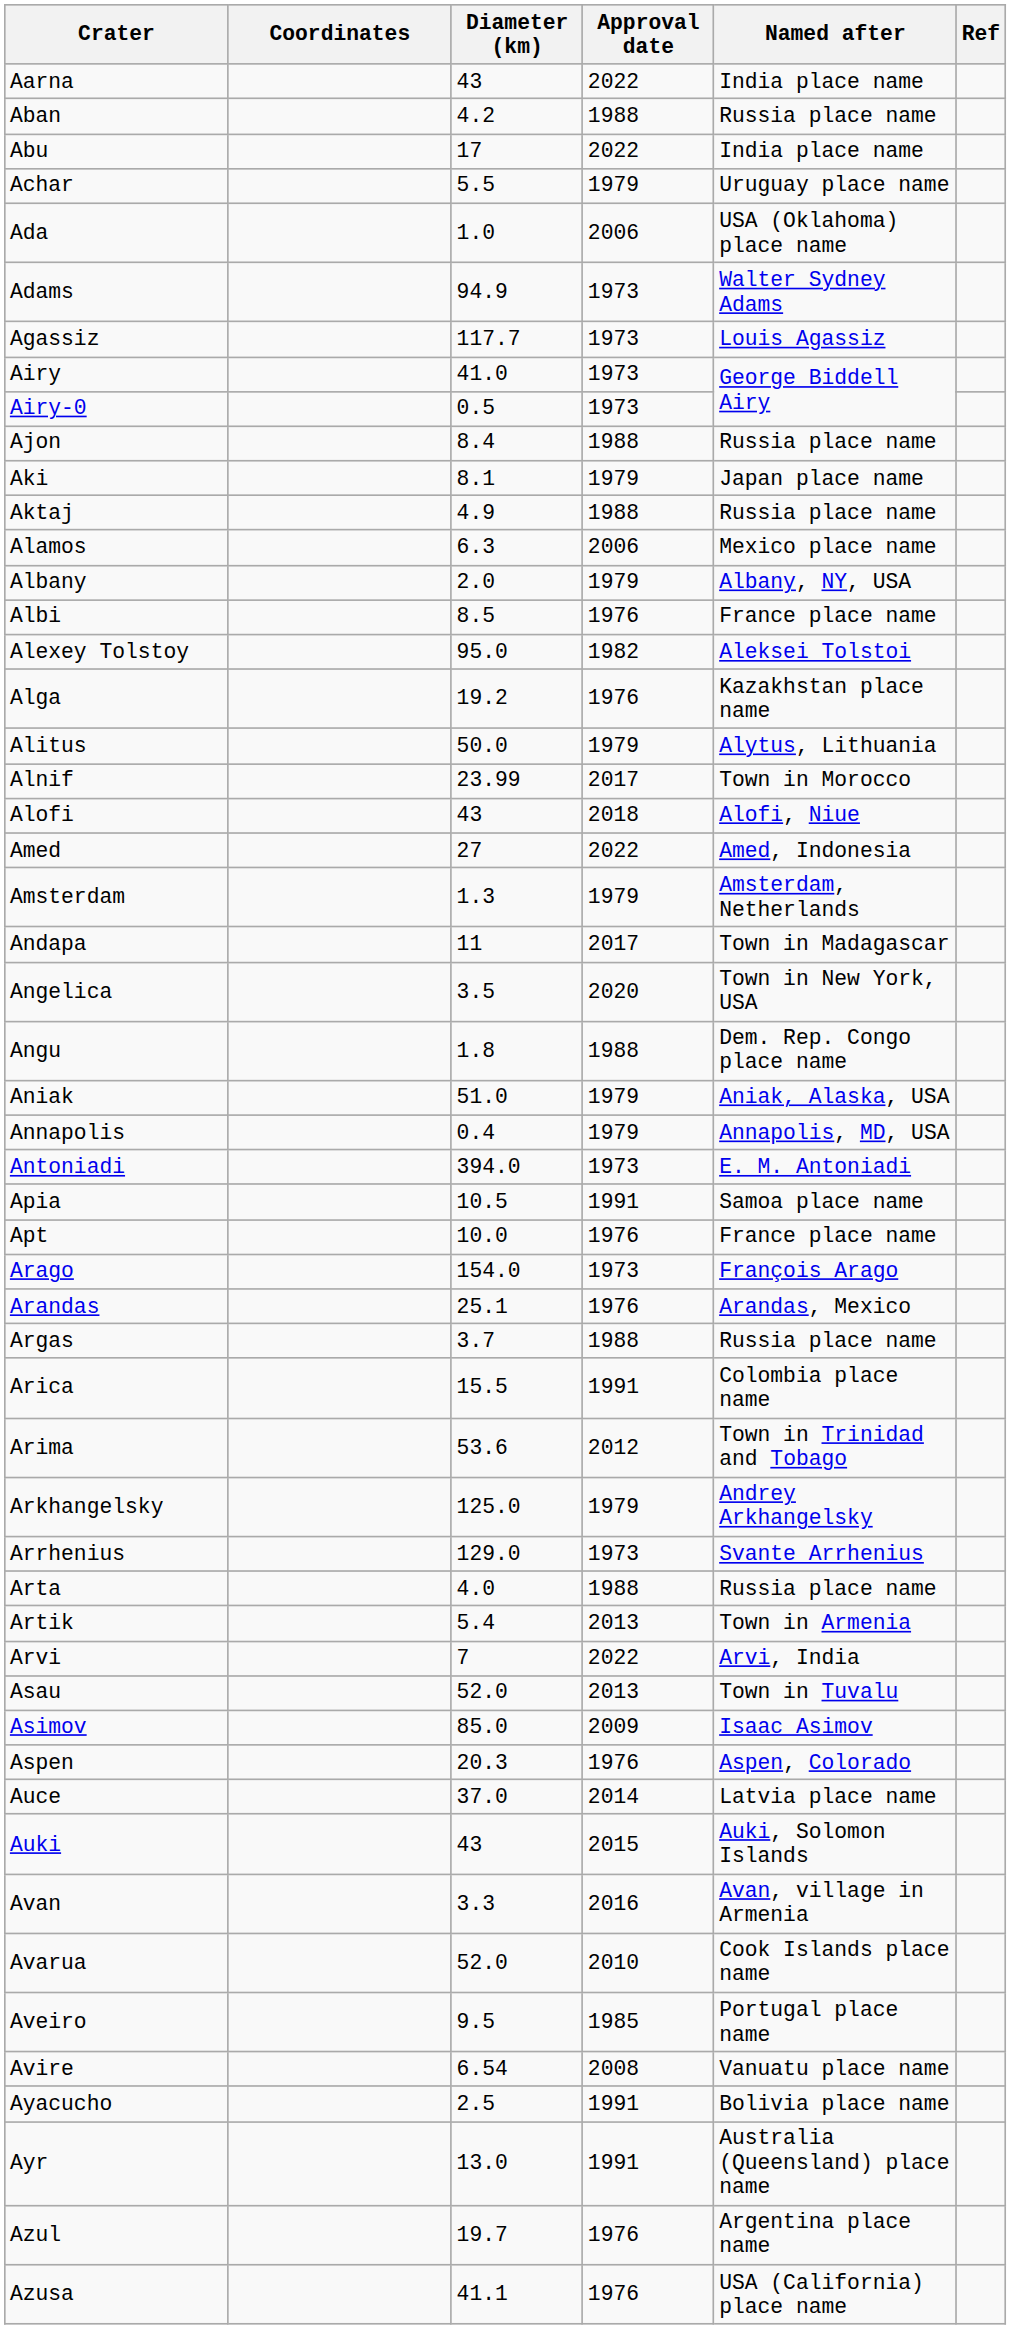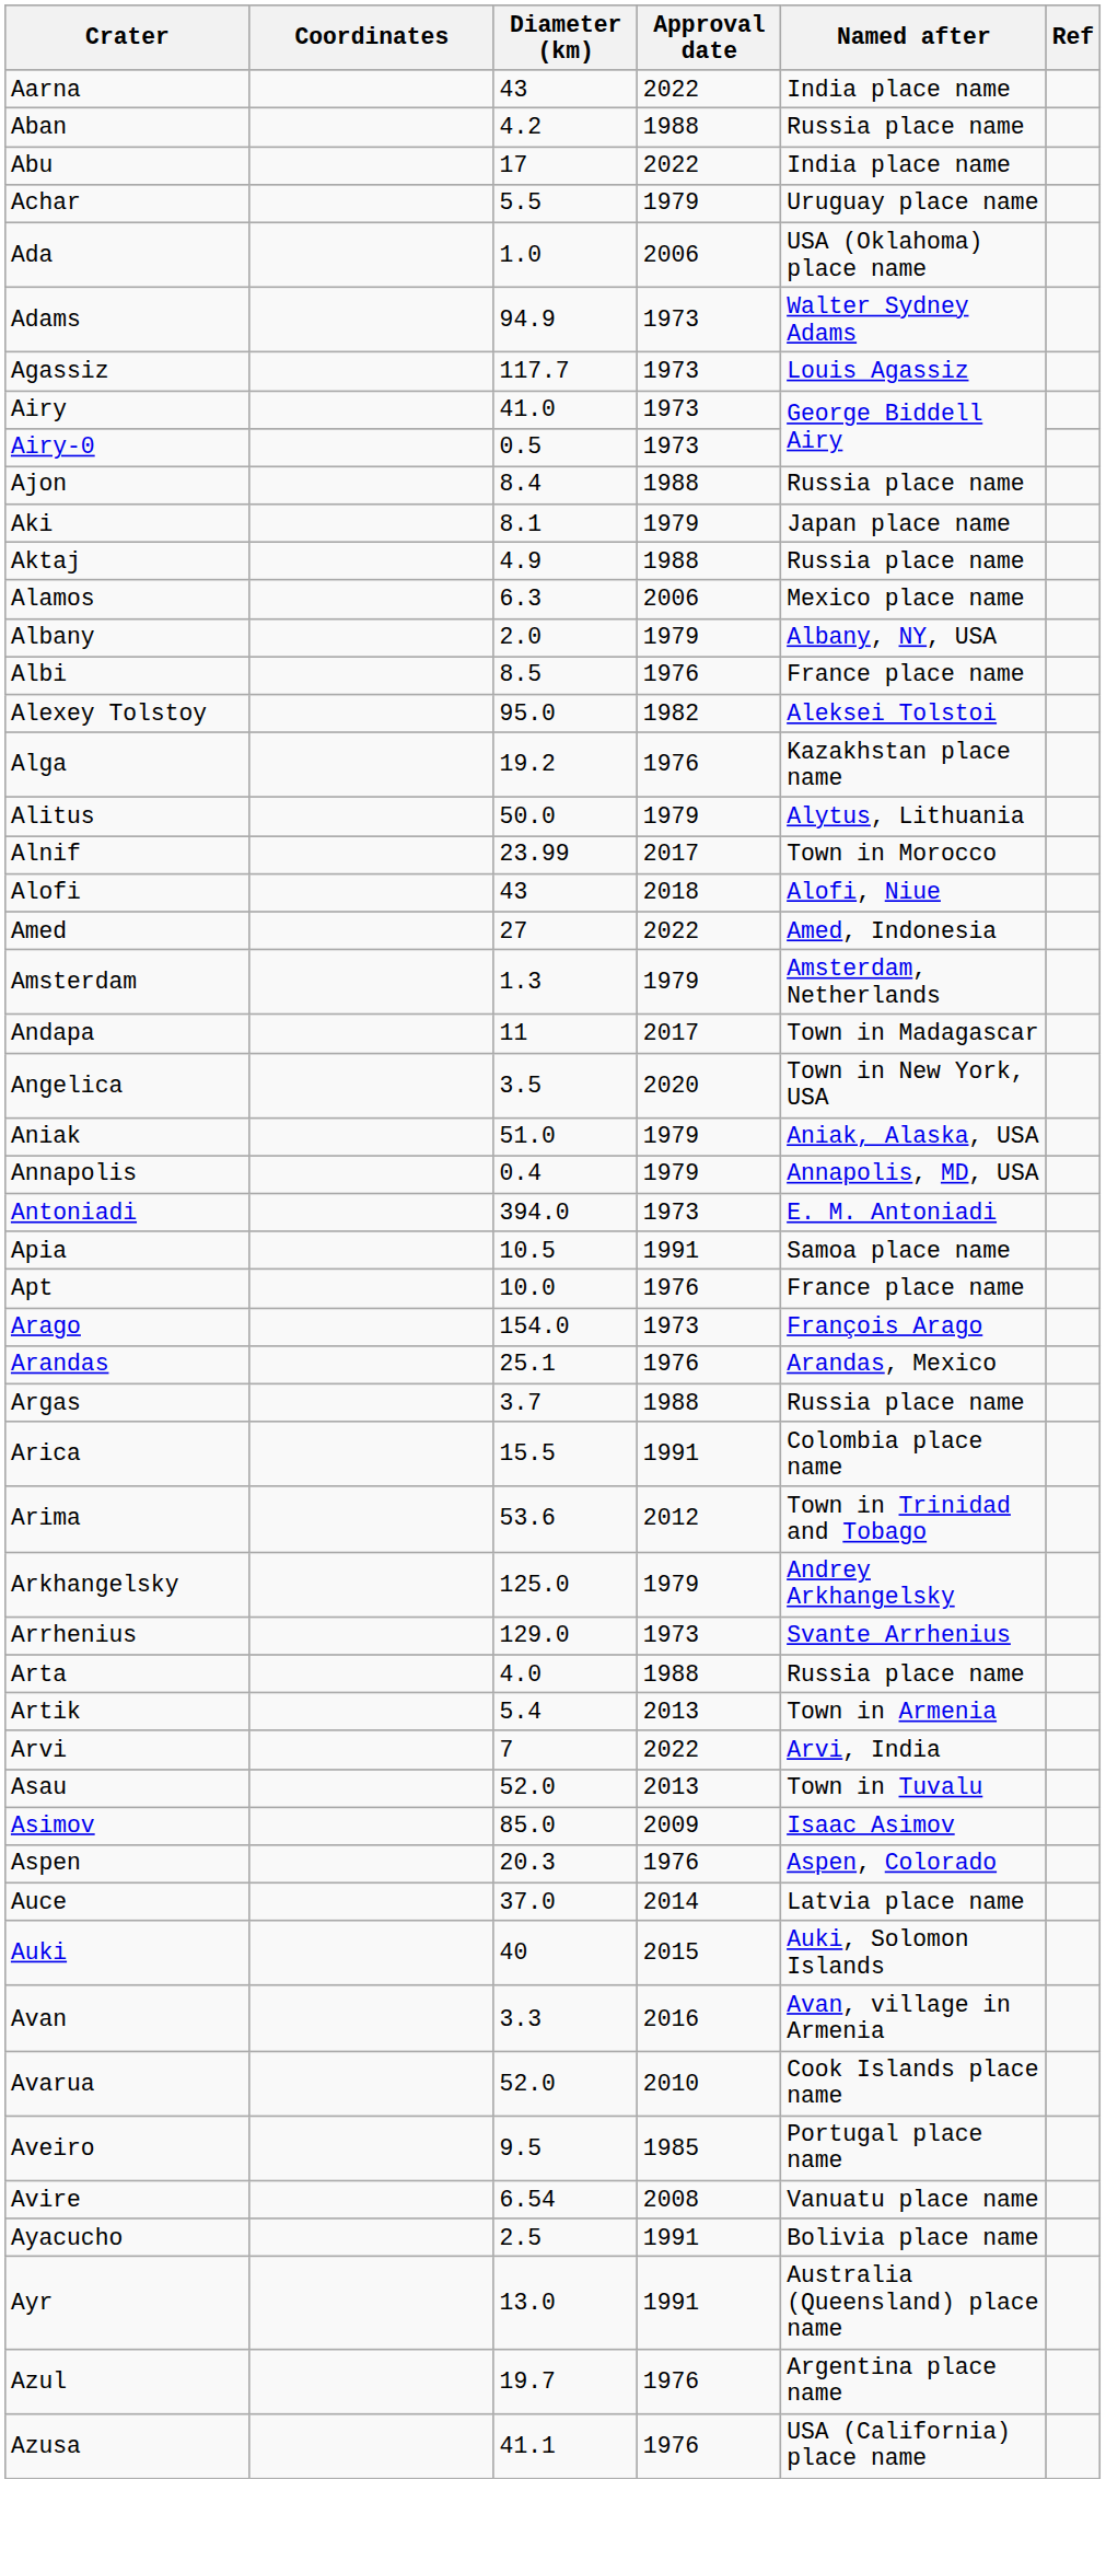 <table class="wikitable" style="min-width: 90%;">
 <tr>
 <th style="width:10em">Crater</th>
 <th style="width:10em">Coordinates</th>
 <th>Diameter (km)</th>
 <th>Approval date</th>
 <th>Named after</th>
 <th>Ref</th>
 </tr>
 <tr id="Aarna">
 <td>Aarna</td>
 <td></td>
 <td>43</td>
 <td>2022</td>
 <td>India place name</td>
 <td></td>
 </tr>
 <tr id="Aban">
 <td>Aban</td>
 <td></td>
 <td>4.2</td>
 <td>1988</td>
 <td>Russia place name</td>
 <td></td>
 </tr>
 <tr id="Abu">
 <td>Abu</td>
 <td></td>
 <td>17</td>
 <td>2022</td>
 <td>India place name</td>
 <td></td>
 </tr>
 <tr id="Achar">
 <td>Achar</td>
 <td></td>
 <td>5.5</td>
 <td>1979</td>
 <td>Uruguay place name</td>
 <td></td>
 </tr>
 <tr id="Ada">
 <td>Ada</td>
 <td></td>
 <td>1.0</td>
 <td>2006</td>
 <td>USA (Oklahoma) place name</td>
 <td></td>
 </tr>
 <tr id="Adams">
 <td>Adams</td>
 <td></td>
 <td>94.9</td>
 <td>1973</td>
 <td><a href='#'>Walter Sydney Adams</a></td>
 <td></td>
 </tr>
 <tr id="Agassiz">
 <td>Agassiz</td>
 <td></td>
 <td>117.7</td>
 <td>1973</td>
 <td><a href='#'>Louis Agassiz</a></td>
 <td></td>
 </tr>
 <tr id="Airy ">
 <td>Airy</td>
 <td></td>
 <td>41.0</td>
 <td>1973</td>
 <td rowspan=2><a href='#'>George Biddell Airy</a></td>
 <td></td>
 </tr>
 <tr id="Airy-0">
 <td><a href='#'>Airy-0</a></td>
 <td></td>
 <td>0.5</td>
 <td>1973</td>
 <td></td>
 </tr>
 <tr id="Ajon">
 <td>Ajon</td>
 <td></td>
 <td>8.4</td>
 <td>1988</td>
 <td>Russia place name</td>
 <td></td>
 </tr>
 <tr id="Aki">
 <td>Aki</td>
 <td></td>
 <td>8.1</td>
 <td>1979</td>
 <td>Japan place name</td>
 <td></td>
 </tr>
 <tr id="Aktaj">
 <td>Aktaj</td>
 <td></td>
 <td>4.9</td>
 <td>1988</td>
 <td>Russia place name</td>
 <td></td>
 </tr>
 <tr id="Alamos">
 <td>Alamos</td>
 <td></td>
 <td>6.3</td>
 <td>2006</td>
 <td>Mexico place name</td>
 <td></td>
 </tr>
 <tr id="Albany">
 <td>Albany</td>
 <td></td>
 <td>2.0</td>
 <td>1979</td>
 <td><a href='#'>Albany</a>, <a href='#'>NY</a>, USA</td>
 <td></td>
 </tr>
 <tr id="Albi">
 <td>Albi</td>
 <td></td>
 <td>8.5</td>
 <td>1976</td>
 <td>France place name</td>
 <td></td>
 </tr>
 <tr id="Alexey Tolstoy"]]>
 <td>Alexey Tolstoy</td>
 <td></td>
 <td>95.0</td>
 <td>1982</td>
 <td><a href='#'>Aleksei Tolstoi</a></td>
 <td></td>
 </tr>
 <tr id="Alga">
 <td>Alga</td>
 <td></td>
 <td>19.2</td>
 <td>1976</td>
 <td>Kazakhstan place name</td>
 <td></td>
 </tr>
 <tr id="Alitus">
 <td>Alitus</td>
 <td></td>
 <td>50.0</td>
 <td>1979</td>
 <td><a href='#'>Alytus</a>, Lithuania</td>
 <td></td>
 </tr>
 <tr id="Alnif">
 <td>Alnif</td>
 <td></td>
 <td>23.99</td>
 <td>2017</td>
 <td>Town in Morocco</td>
 <td></td>
 </tr>
 <tr id="Alofi">
 <td>Alofi</td>
 <td></td>
 <td>43</td>
 <td>2018</td>
 <td><a href='#'>Alofi</a>, <a href='#'>Niue</a></td>
 <td></td>
 </tr>
 <tr id="Amed">
 <td>Amed</td>
 <td></td>
 <td>27</td>
 <td>2022</td>
 <td><a href='#'>Amed</a>, Indonesia</td>
 <td></td>
 </tr>
 <tr id="Amsterdam">
 <td>Amsterdam</td>
 <td></td>
 <td>1.3</td>
 <td>1979</td>
 <td><a href='#'>Amsterdam</a>, Netherlands</td>
 <td></td>
 </tr>
 <tr id="Andapa">
 <td>Andapa</td>
 <td></td>
 <td>11</td>
 <td>2017</td>
 <td>Town in Madagascar</td>
 <td></td>
 </tr>
 <tr id="Angelica">
 <td>Angelica</td>
 <td></td>
 <td>3.5</td>
 <td>2020</td>
 <td>Town in New York, USA</td>
 <td></td>
 </tr>
-<tr id="Angu">
-<td>Angu</td>
-<td></td>
-<td>1.8</td>
-<td>1988</td>
-<td>Dem. Rep. Congo place name</td>
-<td></td>
-</tr>
 <tr id="Aniak">
 <td>Aniak</td>
 <td></td>
 <td>51.0</td>
 <td>1979</td>
 <td><a href='#'>Aniak, Alaska</a>, USA</td>
 <td></td>
 </tr>
 <tr id="Annapolis">
 <td>Annapolis</td>
 <td></td>
 <td>0.4</td>
 <td>1979</td>
 <td><a href='#'>Annapolis</a>, <a href='#'>MD</a>, USA</td>
 <td></td>
 </tr>
 <tr id="Antoniadi">
 <td><a href='#'>Antoniadi</a></td>
 <td></td>
 <td>394.0</td>
 <td>1973</td>
 <td><a href='#'>E. M. Antoniadi</a></td>
 <td></td>
 </tr>
 <tr id="Apia">
 <td>Apia</td>
 <td></td>
 <td>10.5</td>
 <td>1991</td>
 <td>Samoa place name</td>
 <td></td>
 </tr>
 <tr id="Apt">
 <td>Apt</td>
 <td></td>
 <td>10.0</td>
 <td>1976</td>
 <td>France place name</td>
 <td></td>
 </tr>
 <tr id="Arago">
 <td><a href='#'>Arago</a></td>
 <td></td>
 <td>154.0</td>
 <td>1973</td>
 <td><a href='#'>François Arago</a></td>
 <td></td>
 </tr>
 <tr id="Arandas">
 <td><a href='#'>Arandas</a></td>
 <td></td>
 <td>25.1</td>
 <td>1976</td>
 <td><a href='#'>Arandas</a>, Mexico</td>
 <td></td>
 </tr>
 <tr id="Argas">
 <td>Argas</td>
 <td></td>
 <td>3.7</td>
 <td>1988</td>
 <td>Russia place name</td>
 <td></td>
 </tr>
 <tr id="Arica">
 <td>Arica</td>
 <td></td>
 <td>15.5</td>
 <td>1991</td>
 <td>Colombia place name</td>
 <td></td>
 </tr>
 <tr id="Arima">
 <td>Arima</td>
 <td></td>
 <td>53.6</td>
 <td>2012</td>
 <td>Town in <a href='#'>Trinidad</a> and <a href='#'>Tobago</a></td>
 <td></td>
 </tr>
 <tr id="Arkhangelsky">
 <td>Arkhangelsky</td>
 <td></td>
 <td>125.0</td>
 <td>1979</td>
 <td><a href='#'>Andrey Arkhangelsky</a></td>
 <td></td>
 </tr>
 <tr id="Arrhenius">
 <td>Arrhenius</td>
 <td></td>
 <td>129.0</td>
 <td>1973</td>
 <td><a href='#'>Svante Arrhenius</a></td>
 <td></td>
 </tr>
 <tr id="Arta">
 <td>Arta</td>
 <td></td>
 <td>4.0</td>
 <td>1988</td>
 <td>Russia place name</td>
 <td></td>
 </tr>
 <tr id="Artik">
 <td>Artik</td>
 <td></td>
 <td>5.4</td>
 <td>2013</td>
 <td>Town in <a href='#'>Armenia</a></td>
 <td></td>
 </tr>
 <tr id="Arvi">
 <td>Arvi</td>
 <td></td>
 <td>7</td>
 <td>2022</td>
 <td><a href='#'>Arvi</a>, India</td>
 <td></td>
 </tr>
 <tr id="Asau">
 <td>Asau</td>
 <td></td>
 <td>52.0</td>
 <td>2013</td>
 <td>Town in <a href='#'>Tuvalu</a></td>
 <td></td>
 </tr>
 <tr id="Asimov">
 <td><a href='#'>Asimov</a></td>
 <td></td>
 <td>85.0</td>
 <td>2009</td>
 <td><a href='#'>Isaac Asimov</a></td>
 <td></td>
 </tr>
 <tr id="Aspen">
 <td>Aspen</td>
 <td></td>
 <td>20.3</td>
 <td>1976</td>
 <td><a href='#'>Aspen</a>, <a href='#'>Colorado</a></td>
 <td></td>
 </tr>
 <tr id="Auce">
 <td>Auce</td>
 <td></td>
 <td>37.0</td>
 <td>2014</td>
 <td>Latvia place name</td>
 <td></td>
 </tr>
 <tr id="Auki">
 <td><a href='#'>Auki</a></td>
 <td></td>
-<td>43</td>
+<td>40</td>
 <td>2015</td>
 <td><a href='#'>Auki</a>, Solomon Islands</td>
 <td></td>
 </tr>
 <tr id="Avan">
 <td>Avan</td>
 <td></td>
 <td>3.3</td>
 <td>2016</td>
 <td><a href='#'>Avan</a>, village in Armenia</td>
 <td></td>
 </tr>
 <tr id="Avarua">
 <td>Avarua</td>
 <td></td>
 <td>52.0</td>
 <td>2010</td>
 <td>Cook Islands place name</td>
 <td></td>
 </tr>
 <tr id="Aveiro">
 <td>Aveiro</td>
 <td></td>
 <td>9.5</td>
 <td>1985</td>
 <td>Portugal place name</td>
 <td></td>
 </tr>
 <tr id="Avire">
 <td>Avire</td>
 <td></td>
 <td>6.54</td>
 <td>2008</td>
 <td>Vanuatu place name</td>
 <td></td>
 </tr>
 <tr id="Ayacucho">
 <td>Ayacucho</td>
 <td></td>
 <td>2.5</td>
 <td>1991</td>
 <td>Bolivia place name</td>
 <td></td>
 </tr>
 <tr id="Ayr">
 <td>Ayr</td>
 <td></td>
 <td>13.0</td>
 <td>1991</td>
 <td>Australia (Queensland) place name</td>
 <td></td>
 </tr>
 <tr id="Azul">
 <td>Azul</td>
 <td></td>
 <td>19.7</td>
 <td>1976</td>
 <td>Argentina place name</td>
 <td></td>
 </tr>
 <tr id="Azusa">
 <td>Azusa</td>
 <td></td>
 <td>41.1</td>
 <td>1976</td>
 <td>USA (California) place name</td>
 <td></td>
 </tr>
 </table>
